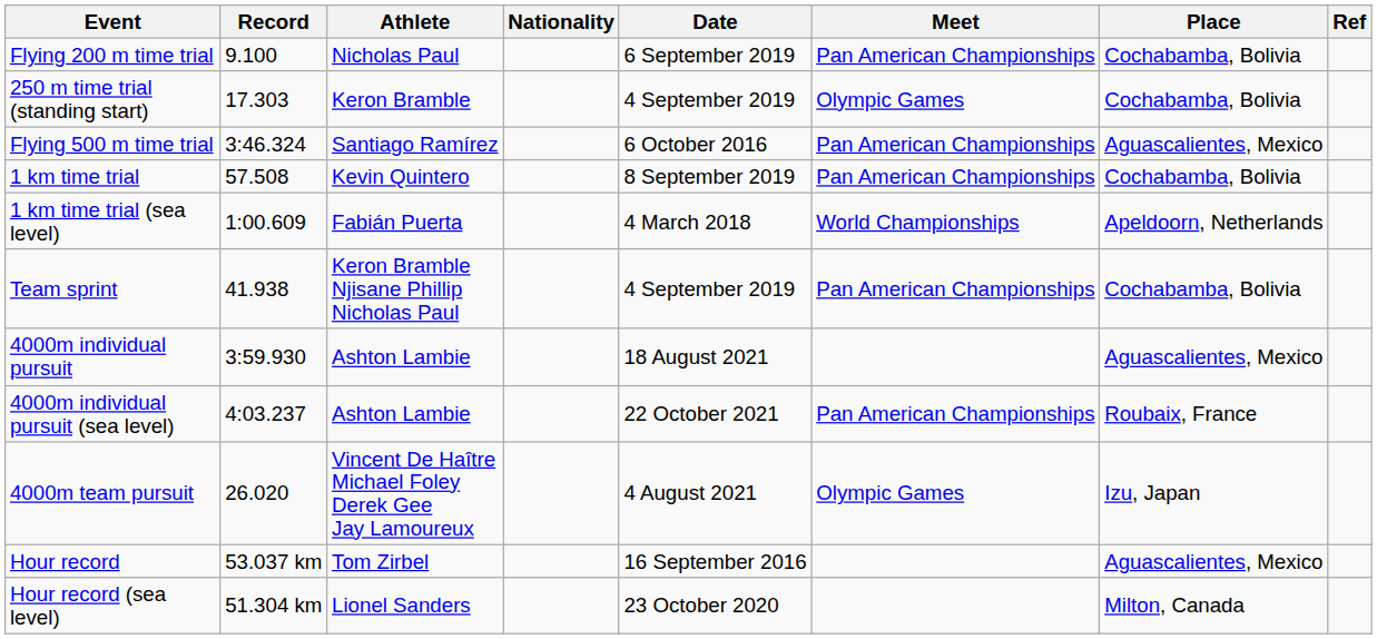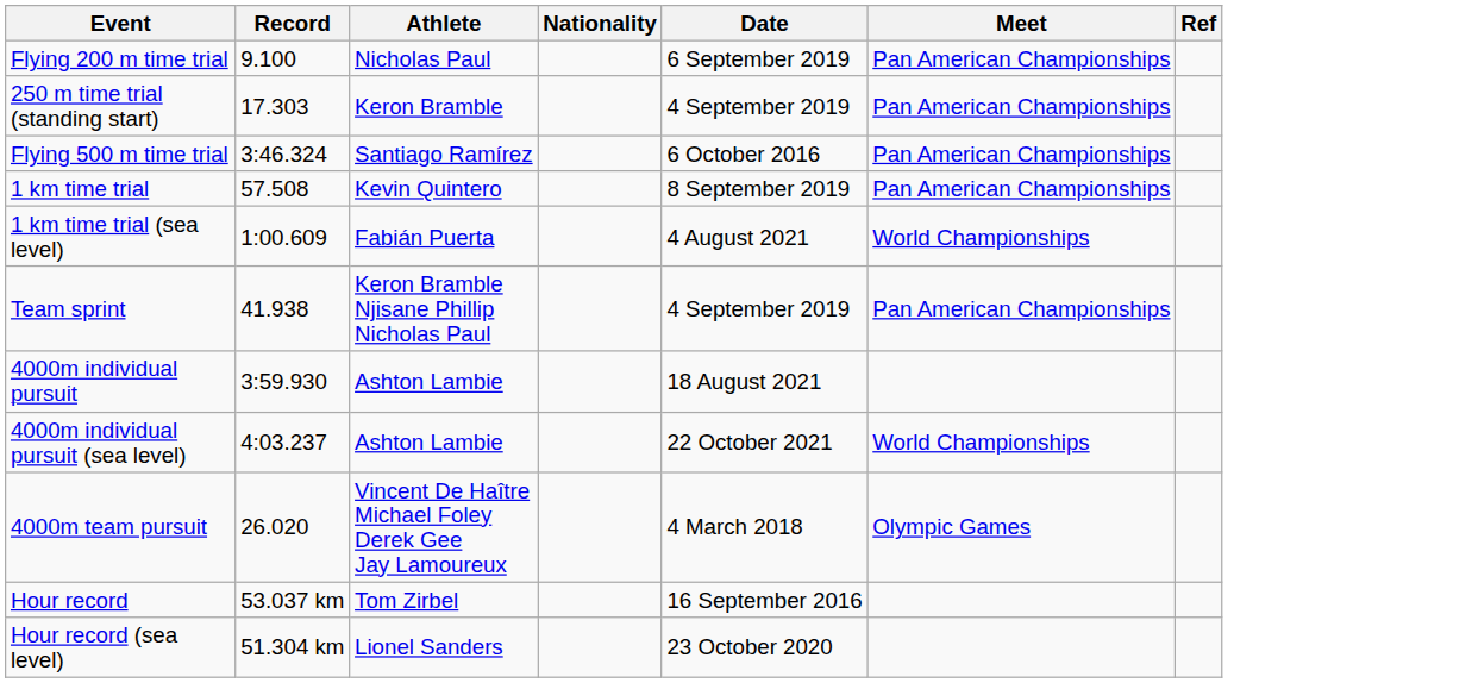 <table class="wikitable" style="font-size:95%">
 <tr>
 <th width=150>Event</th>
 <th>Record</th>
 <th>Athlete</th>
 <th>Nationality</th>
 <th>Date</th>
 <th>Meet</th>
-<th>Place</th>
 <th>Ref</th>
 </tr>
 <tr>
 <td><a href='#'>Flying 200 m time trial</a></td>
 <td>9.100</td>
 <td><a href='#'>Nicholas Paul</a></td>
 <td></td>
 <td>6 September 2019</td>
 <td><a href='#'>Pan American Championships</a></td>
-<td><a href='#'>Cochabamba</a>, Bolivia</td>
 <td></td>
 </tr>
 <tr>
 <td><a href='#'>250 m time trial</a> (standing start)</td>
 <td>17.303</td>
 <td><a href='#'>Keron Bramble</a></td>
 <td></td>
 <td>4 September 2019</td>
-<td><a href='#'>Olympic Games</a></td>
-<td><a href='#'>Cochabamba</a>, Bolivia</td>
+<td><a href='#'>Pan American Championships</a></td>
 <td></td>
 </tr>
 <tr>
 <td><a href='#'>Flying 500 m time trial</a></td>
 <td>3:46.324</td>
 <td><a href='#'>Santiago Ramírez</a></td>
 <td></td>
 <td>6 October 2016</td>
 <td><a href='#'>Pan American Championships</a></td>
-<td><a href='#'>Aguascalientes</a>, Mexico</td>
 <td></td>
 </tr>
 <tr>
 <td><a href='#'>1 km time trial</a></td>
 <td>57.508</td>
 <td><a href='#'>Kevin Quintero</a></td>
 <td></td>
 <td>8 September 2019</td>
 <td><a href='#'>Pan American Championships</a></td>
-<td><a href='#'>Cochabamba</a>, Bolivia</td>
 <td></td>
 </tr>
 <tr>
 <td><a href='#'>1 km time trial</a> (sea level)</td>
 <td>1:00.609</td>
 <td><a href='#'>Fabián Puerta</a></td>
 <td></td>
-<td>4 March 2018</td>
+<td>4 August 2021</td>
 <td><a href='#'>World Championships</a></td>
-<td><a href='#'>Apeldoorn</a>, Netherlands</td>
 <td></td>
 </tr>
 <tr>
 <td><a href='#'>Team sprint</a></td>
 <td>41.938</td>
 <td><a href='#'>Keron Bramble</a><br><a href='#'>Njisane Phillip</a><br><a href='#'>Nicholas Paul</a></td>
 <td></td>
 <td>4 September 2019</td>
 <td><a href='#'>Pan American Championships</a></td>
-<td><a href='#'>Cochabamba</a>, Bolivia</td>
 <td></td>
 </tr>
 <tr>
 <td><a href='#'>4000m individual pursuit</a></td>
 <td>3:59.930</td>
 <td><a href='#'>Ashton Lambie</a></td>
 <td></td>
 <td>18 August 2021</td>
 <td></td>
-<td><a href='#'>Aguascalientes</a>, Mexico</td>
 <td></td>
 </tr>
 <tr>
 <td><a href='#'>4000m individual pursuit</a> (sea level)</td>
 <td>4:03.237</td>
 <td><a href='#'>Ashton Lambie</a></td>
 <td></td>
 <td>22 October 2021</td>
-<td><a href='#'>Pan American Championships</a></td>
-<td><a href='#'>Roubaix</a>, France</td>
+<td><a href='#'>World Championships</a></td>
 <td></td>
 </tr>
 <tr>
 <td><a href='#'>4000m team pursuit</a></td>
 <td>26.020</td>
 <td><a href='#'>Vincent De Haître</a><br><a href='#'>Michael Foley</a><br><a href='#'>Derek Gee</a><br><a href='#'>Jay Lamoureux</a></td>
 <td></td>
-<td>4 August 2021</td>
+<td>4 March 2018</td>
 <td><a href='#'>Olympic Games</a></td>
-<td><a href='#'>Izu</a>, Japan</td>
 <td></td>
 </tr>
 <tr>
 <td><a href='#'>Hour record</a></td>
 <td>53.037 km</td>
 <td><a href='#'>Tom Zirbel</a></td>
 <td></td>
 <td>16 September 2016</td>
 <td></td>
-<td><a href='#'>Aguascalientes</a>, Mexico</td>
 <td></td>
 </tr>
 <tr>
 <td><a href='#'>Hour record</a> (sea level)</td>
 <td>51.304 km</td>
 <td><a href='#'>Lionel Sanders</a></td>
 <td></td>
 <td>23 October 2020</td>
 <td></td>
-<td><a href='#'>Milton</a>, Canada</td>
 <td></td>
 </tr>
 </table>
